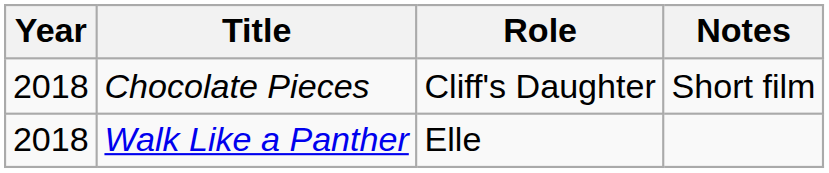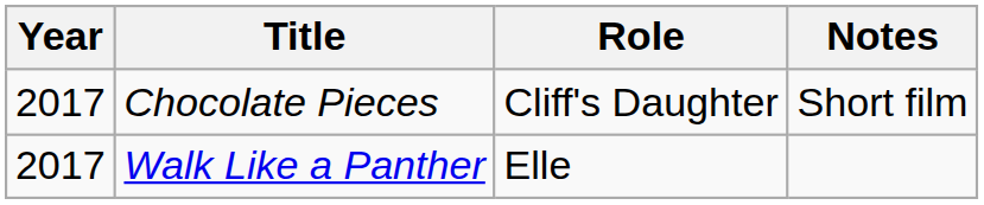 <table class="wikitable">
 <tr>
 <th>Year</th>
 <th>Title</th>
 <th>Role</th>
 <th>Notes</th>
 </tr>
 <tr>
-<td>2018</td>
+<td>2017</td>
 <td><em>Chocolate Pieces</em></td>
 <td>Cliff's Daughter</td>
 <td>Short film</td>
 </tr>
 <tr>
-<td>2018</td>
+<td>2017</td>
 <td><em><a href='#'>Walk Like a Panther</a></em></td>
 <td>Elle</td>
 <td></td>
 </tr>
 </table>
